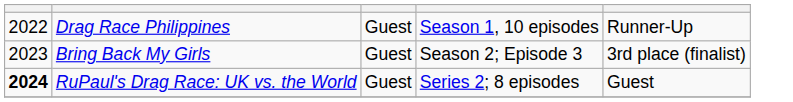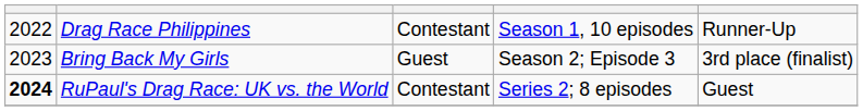 <table class="wikitable sortable">
 <tr>
 <th></th>
 <th></th>
 <th></th>
 <th></th>
 <th></th>
 </tr>
 <tr>
 <td>2022</td>
 <td><em><a href='#'>Drag Race Philippines</a></em></td>
-<td>Guest</td>
+<td>Contestant</td>
 <td><a href='#'>Season 1</a>, 10 episodes</td>
 <td>Runner-Up</td>
 </tr>
 <tr>
 <td>2023</td>
 <td><em><a href='#'>Bring Back My Girls</a></em></td>
 <td>Guest</td>
 <td>Season 2; Episode 3</td>
 <td>3rd place (finalist)</td>
 </tr>
 <tr>
 <td><strong>2024</strong></td>
 <td><em><a href='#'>RuPaul's Drag Race: UK vs. the World</a></em></td>
-<td>Guest</td>
+<td>Contestant</td>
 <td><a href='#'>Series 2</a>; 8 episodes</td>
 <td>Guest</td>
 </tr>
 <tr>
 </tr>
 </table>
